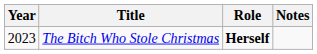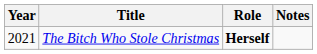 <table class="wikitable sortable">
 <tr>
 <th>Year</th>
 <th>Title</th>
 <th>Role</th>
 <th class="unsortable">Notes</th>
 </tr>
 <tr>
-<td>2023</td>
+<td>2021</td>
 <td><em><a href='#'>The Bitch Who Stole Christmas</a></em></td>
 <td><strong>Herself</strong></td>
 <td></td>
 </tr>
 </table>
